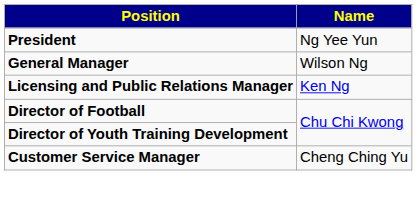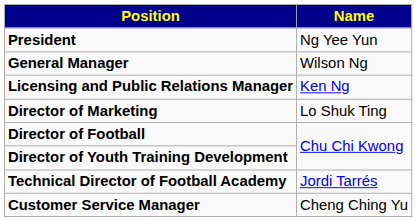 <table class="wikitable">
 <tr>
 <th style="color:yellow; background:#00008B;">Position</th>
 <th style="color:yellow; background:#00008B;">Name</th>
 </tr>
 <tr>
 <td><strong>President</strong></td>
 <td> Ng Yee Yun</td>
 </tr>
 <tr>
 <td><strong>General Manager</strong></td>
 <td> Wilson Ng</td>
 </tr>
 <tr>
 <td><strong>Licensing and Public Relations Manager</strong></td>
 <td> <a href='#'>Ken Ng</a></td>
 </tr>
 <tr>
+<td><strong>Director of Marketing</strong></td>
+<td> Lo Shuk Ting</td>
+</tr>
+<tr>
 <td><strong>Director of Football</strong></td>
 <td rowspan="2"> <a href='#'>Chu Chi Kwong</a></td>
 </tr>
 <tr>
 <td><strong>Director of Youth Training Development</strong></td>
 </tr>
 <tr>
+<td><strong>Technical Director of Football Academy</strong></td>
+<td> <a href='#'>Jordi Tarrés</a></td>
+</tr>
+<tr>
 <td><strong>Customer Service Manager</strong></td>
 <td> Cheng Ching Yu</td>
 </tr>
 </table>
